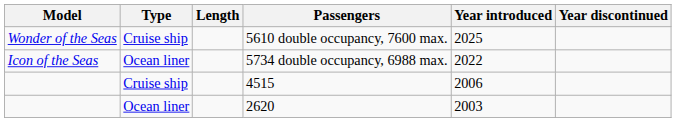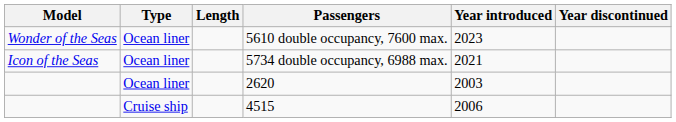 <table class="wikitable sortable">
 <tr>
 <th>Model</th>
 <th>Type</th>
 <th>Length</th>
 <th>Passengers</th>
 <th>Year introduced</th>
 <th>Year discontinued</th>
 </tr>
 <tr>
 <td><em><a href='#'>Wonder of the Seas</a></em></td>
-<td><a href='#'>Cruise ship</a></td>
+<td><a href='#'>Ocean liner</a></td>
 <td></td>
 <td>5610 double occupancy, 7600 max.</td>
-<td>2025</td>
+<td>2023</td>
 <td></td>
 </tr>
 <tr>
 <td><em><a href='#'>Icon of the Seas</a></em></td>
 <td><a href='#'>Ocean liner</a></td>
 <td></td>
 <td>5734 double occupancy,  6988 max.</td>
-<td>2022</td>
+<td>2021</td>
+<td></td>
+</tr>
+<tr>
+<td></td>
+<td><a href='#'>Ocean liner</a></td>
+<td></td>
+<td>2620</td>
+<td>2003</td>
 <td></td>
 </tr>
 <tr>
 <td></td>
 <td><a href='#'>Cruise ship</a></td>
 <td></td>
 <td>4515</td>
 <td>2006</td>
 <td></td>
 </tr>
-<tr>
-<td></td>
-<td><a href='#'>Ocean liner</a></td>
-<td></td>
-<td>2620</td>
-<td>2003</td>
-<td></td>
-</tr>
 </table>
